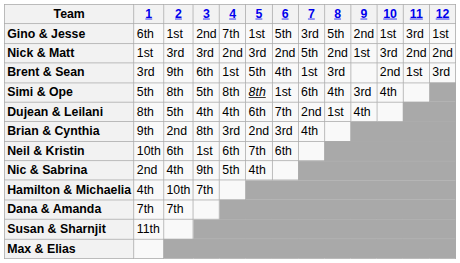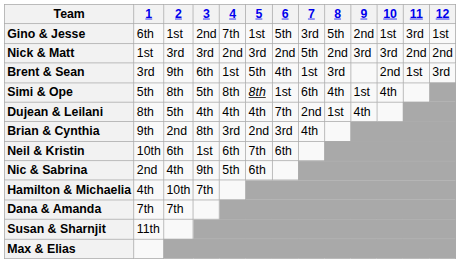 <table class="wikitable sortable" style="text-align:left;">
 <tr>
 <th scope="col" class="unsortable">Team</th>
 <th scope="col"><a href='#'>1</a></th>
 <th scope="col"><a href='#'>2</a></th>
 <th scope="col"><a href='#'>3</a></th>
 <th scope="col"><a href='#'>4</a></th>
 <th scope="col"><a href='#'>5</a><span></span></th>
 <th scope="col"><a href='#'>6</a></th>
 <th scope="col"><a href='#'>7</a></th>
 <th scope="col"><a href='#'>8</a></th>
 <th scope="col"><a href='#'>9</a></th>
 <th scope="col"><a href='#'>10</a></th>
 <th scope="col"><a href='#'>11</a><span></span></th>
 <th scope="col"><a href='#'>12</a></th>
 </tr>
 <tr>
 <th scope="row" style="text-align:left">Gino & Jesse</th>
 <td>6th</td>
 <td>1st</td>
 <td>2nd</td>
 <td>7th</td>
 <td>1st</td>
 <td>5th</td>
 <td>3rd</td>
 <td>5th</td>
 <td>2nd</td>
 <td>1st</td>
 <td>3rd</td>
 <td>1st</td>
 </tr>
 <tr>
 <th scope="row" style="text-align:left">Nick & Matt</th>
 <td>1st</td>
 <td>3rd</td>
 <td>3rd</td>
 <td>2nd</td>
 <td>3rd</td>
 <td>2nd</td>
 <td>5th</td>
 <td>2nd</td>
-<td>1st</td>
+<td>3rd</td>
 <td>3rd</td>
 <td>2nd</td>
 <td>2nd</td>
 </tr>
 <tr>
 <th scope="row" style="text-align:left">Brent & Sean</th>
 <td>3rd</td>
 <td>9th</td>
 <td>6th</td>
 <td>1st</td>
 <td>5th</td>
 <td>4th</td>
 <td>1st</td>
 <td>3rd</td>
 <td></td>
 <td>2nd</td>
 <td>1st</td>
 <td>3rd</td>
 </tr>
 <tr>
 <th scope="row" style="text-align:left">Simi & Ope</th>
 <td>5th</td>
 <td>8th</td>
 <td>5th</td>
 <td>8th</td>
 <td><em><u>8th</u></em></td>
 <td>1st</td>
 <td>6th</td>
 <td>4th</td>
-<td>3rd</td>
+<td>1st</td>
 <td>4th</td>
 <td></td>
 <td colspan="1" bgcolor="darkgray"></td>
 </tr>
 <tr>
 <th scope="row" style="text-align:left">Dujean & Leilani</th>
 <td>8th</td>
 <td>5th</td>
 <td>4th</td>
 <td>4th</td>
-<td>6th</td>
+<td>4th</td>
 <td>7th</td>
 <td>2nd</td>
 <td>1st</td>
 <td>4th</td>
 <td></td>
 <td colspan="2" bgcolor="darkgray"></td>
 </tr>
 <tr>
 <th scope="row" style="text-align:left">Brian & Cynthia</th>
 <td>9th</td>
 <td>2nd</td>
 <td>8th</td>
 <td>3rd</td>
 <td>2nd</td>
 <td>3rd</td>
 <td>4th</td>
 <td></td>
 <td colspan="4" bgcolor="darkgray"></td>
 </tr>
 <tr>
 <th scope="row" style="text-align:left">Neil & Kristin</th>
 <td>10th</td>
 <td>6th</td>
 <td>1st</td>
 <td>6th</td>
 <td>7th</td>
 <td>6th</td>
 <td></td>
 <td colspan="5" bgcolor="darkgray"></td>
 </tr>
 <tr>
 <th scope="row" style="text-align:left">Nic & Sabrina</th>
 <td>2nd</td>
 <td>4th</td>
 <td>9th</td>
 <td>5th</td>
-<td>4th</td>
+<td>6th</td>
 <td></td>
 <td colspan="6" bgcolor="darkgray"></td>
 </tr>
 <tr>
 <th scope="row" style="text-align:left">Hamilton & Michaelia</th>
 <td>4th</td>
 <td>10th</td>
 <td>7th</td>
 <td></td>
 <td colspan="8" bgcolor="darkgray"></td>
 </tr>
 <tr>
 <th scope="row" style="text-align:left">Dana & Amanda</th>
 <td>7th</td>
 <td>7th</td>
 <td></td>
 <td colspan="9" bgcolor="darkgray"></td>
 </tr>
 <tr>
 <th scope="row" style="text-align:left">Susan & Sharnjit</th>
 <td>11th</td>
 <td></td>
 <td colspan="10" bgcolor="darkgray"></td>
 </tr>
 <tr>
 <th scope="row" style="text-align:left">Max & Elias</th>
 <td></td>
 <td colspan="11" bgcolor="darkgray"></td>
 </tr>
 </table>
